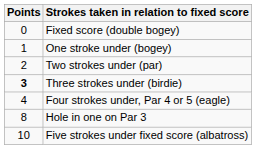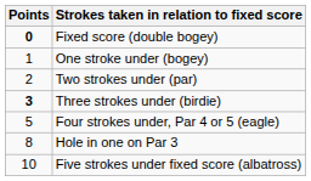 <table class=wikitable>
 <tr>
 <th>Points</th>
 <th>Strokes taken in relation to fixed score</th>
 </tr>
 <tr>
-<td align=center>0</td>
+<td align=center><strong>0</strong></td>
 <td>Fixed score (double bogey)</td>
 </tr>
 <tr>
 <td align=center>1</td>
 <td>One stroke under (bogey)</td>
 </tr>
 <tr>
 <td align=center>2</td>
 <td>Two strokes under (par)</td>
 </tr>
 <tr>
 <td align=center><strong>3</strong></td>
 <td>Three strokes under (birdie)</td>
 </tr>
 <tr>
-<td align=center>4</td>
+<td align=center>5</td>
 <td>Four strokes under, Par 4 or 5 (eagle)</td>
 </tr>
 <tr>
 <td align=center>8</td>
 <td>Hole in one on Par 3</td>
 </tr>
 <tr>
 <td align=center>10</td>
 <td>Five strokes under fixed score (albatross)</td>
 </tr>
 </table>
